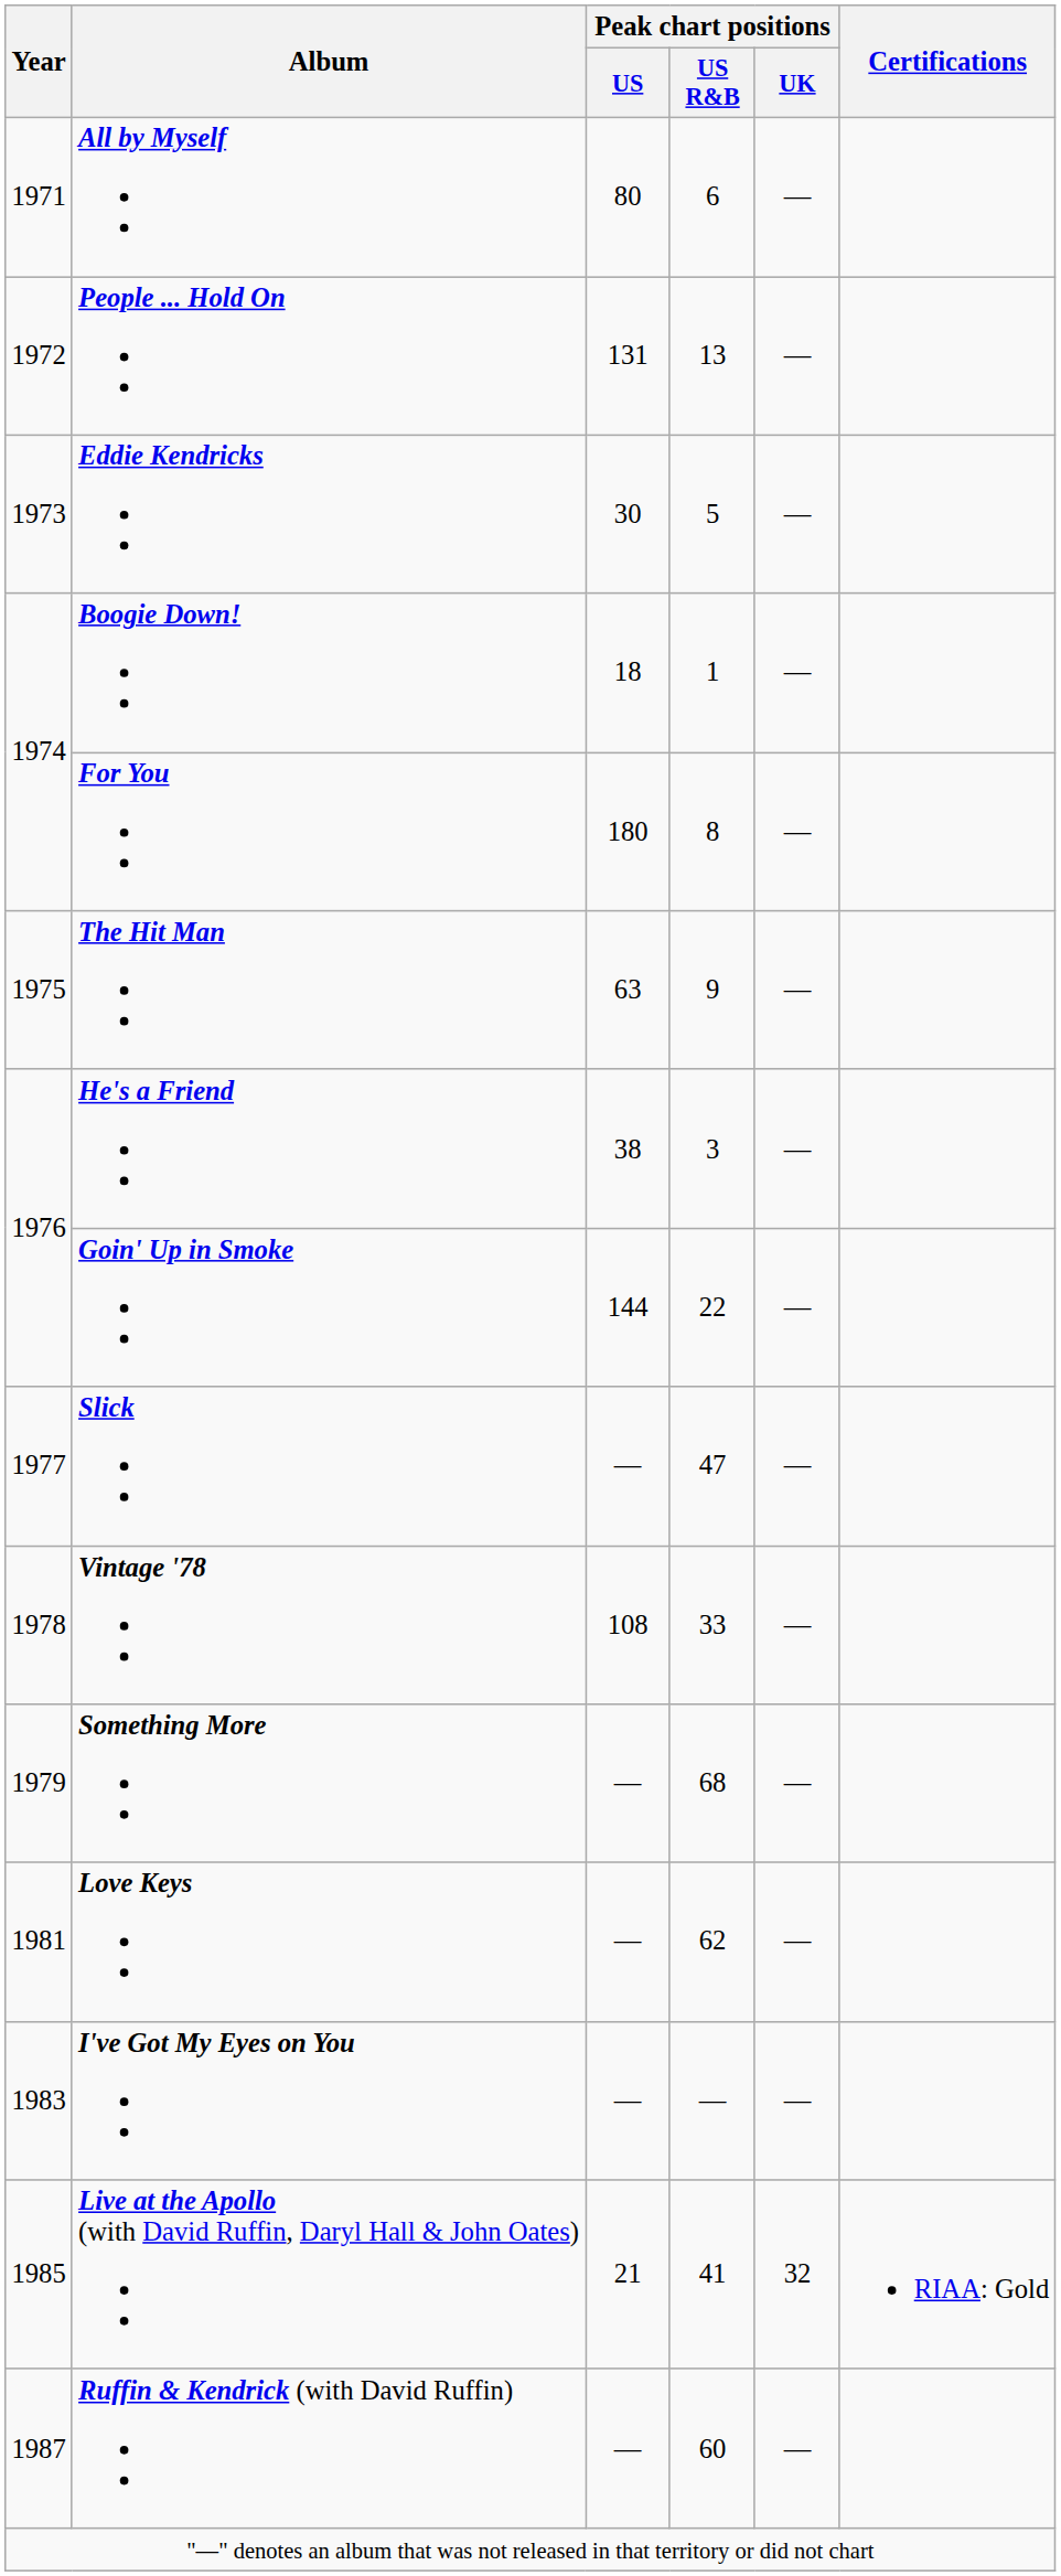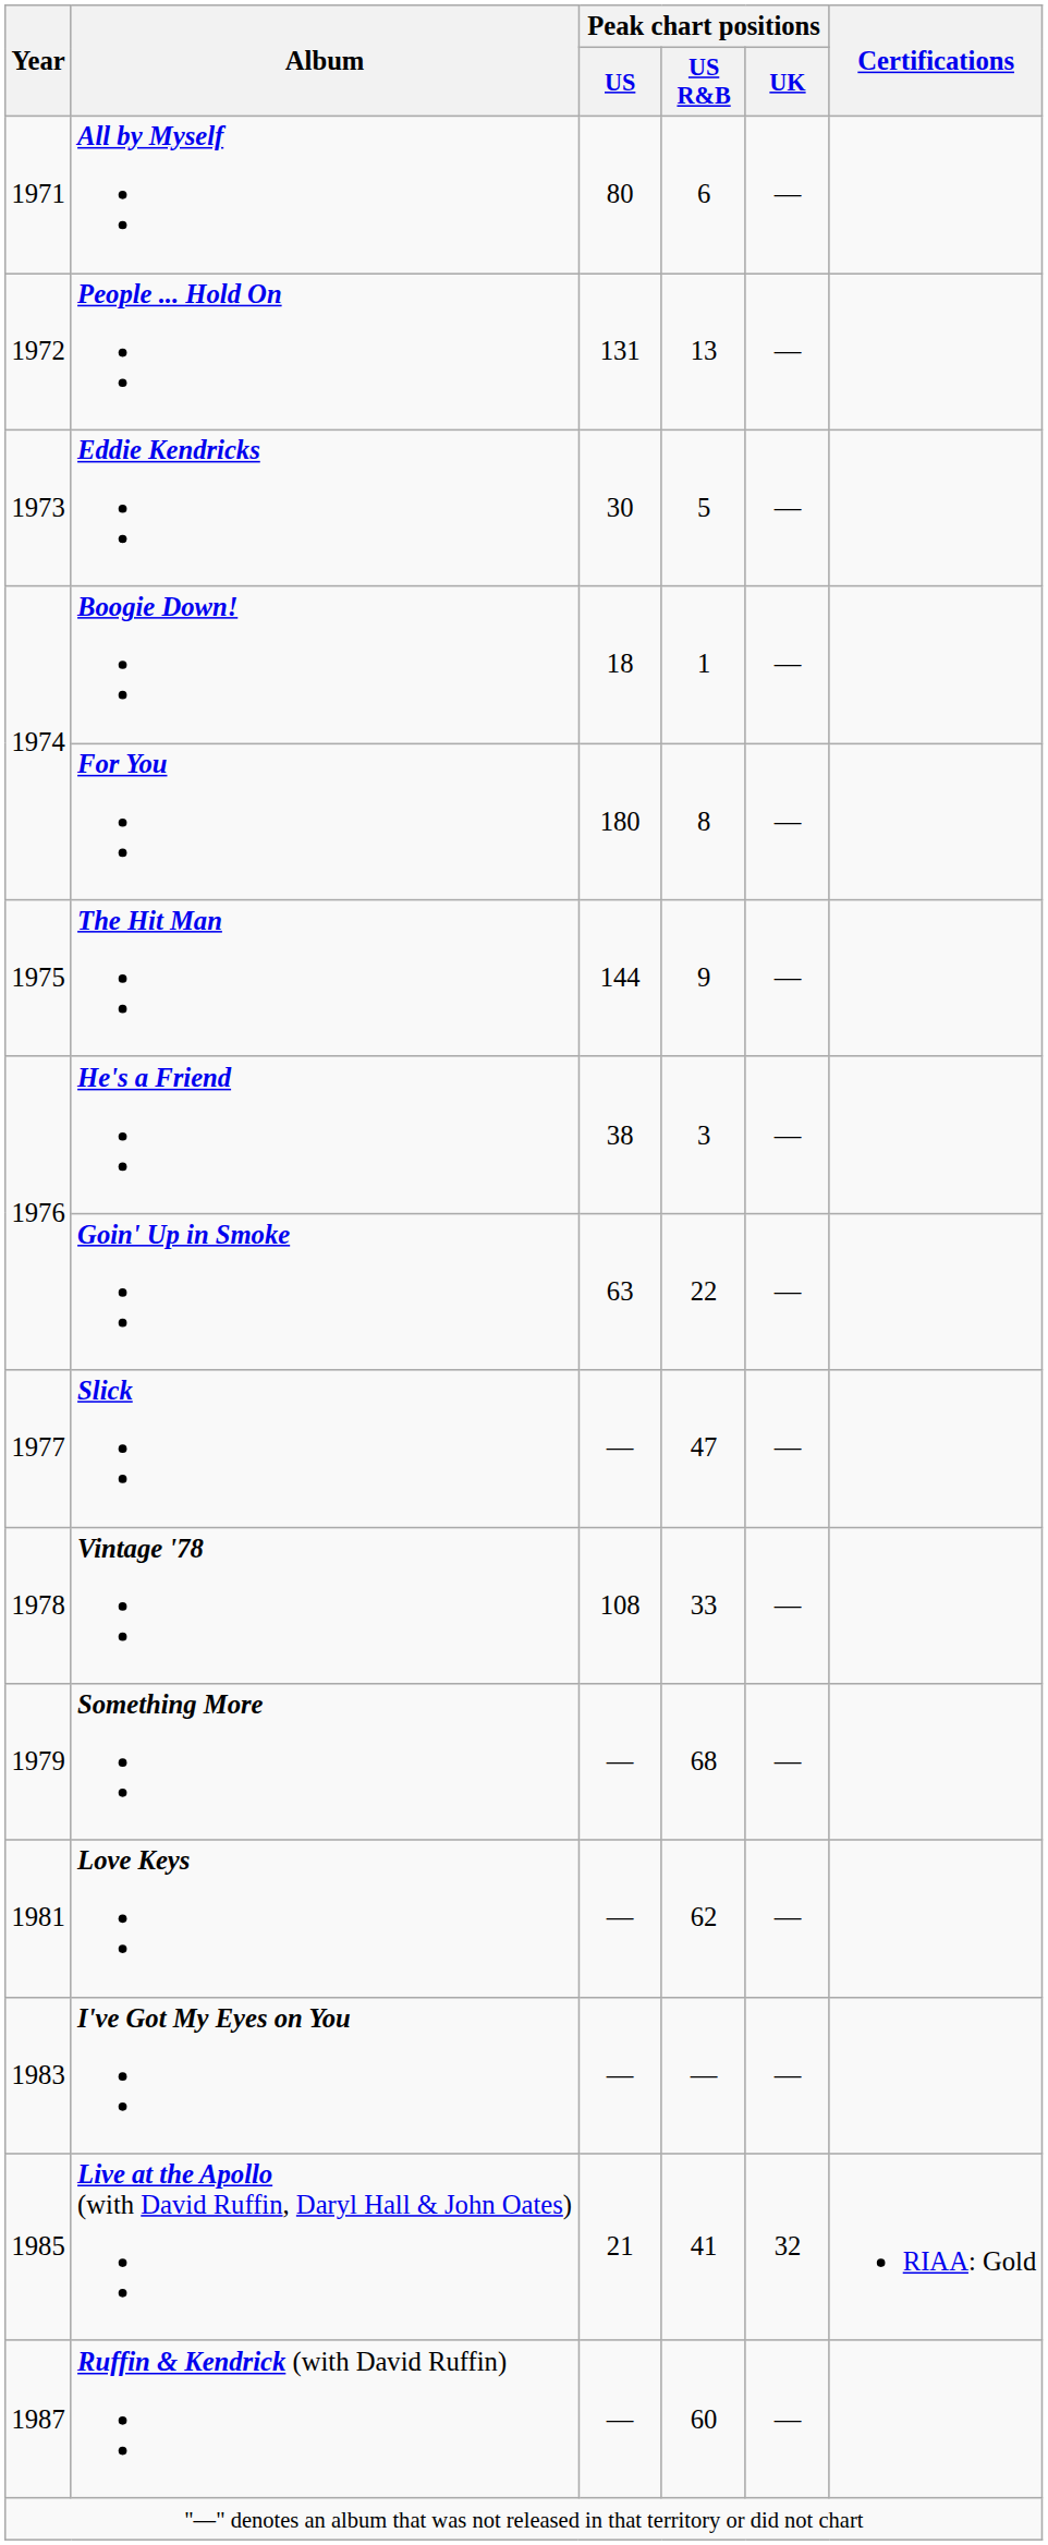 <table class="wikitable">
 <tr>
 <th rowspan="2">Year</th>
 <th rowspan="2">Album</th>
 <th colspan="3">Peak chart positions</th>
 <th rowspan="2"><a href='#'>Certifications</a></th>
 </tr>
 <tr>
 <th scope="col" style="width:3em;font-size:90%;"><a href='#'>US</a><br></th>
 <th scope="col" style="width:3em;font-size:90%;"><a href='#'>US R&B</a><br></th>
 <th scope="col" style="width:3em;font-size:90%;"><a href='#'>UK</a><br></th>
 </tr>
 <tr>
 <td>1971</td>
 <td><strong><em><a href='#'>All by Myself</a></em></strong><br><ul><li></li><li></li></ul></td>
 <td style="text-align:center;">80</td>
 <td style="text-align:center;">6</td>
 <td style="text-align:center;">—</td>
 <td></td>
 </tr>
 <tr>
 <td>1972</td>
 <td><strong><em><a href='#'>People ... Hold On</a></em></strong><br><ul><li></li><li></li></ul></td>
 <td style="text-align:center;">131</td>
 <td style="text-align:center;">13</td>
 <td style="text-align:center;">—</td>
 <td></td>
 </tr>
 <tr>
 <td>1973</td>
 <td><strong><em><a href='#'>Eddie Kendricks</a></em></strong><br><ul><li></li><li></li></ul></td>
 <td style="text-align:center;">30</td>
 <td style="text-align:center;">5</td>
 <td style="text-align:center;">—</td>
 <td></td>
 </tr>
 <tr>
 <td rowspan="2">1974</td>
 <td><strong><em><a href='#'>Boogie Down!</a></em></strong><br><ul><li></li><li></li></ul></td>
 <td style="text-align:center;">18</td>
 <td style="text-align:center;">1</td>
 <td style="text-align:center;">—</td>
 </tr>
 <tr>
 <td><strong><em><a href='#'>For You</a></em></strong><br><ul><li></li><li></li></ul></td>
 <td style="text-align:center;">180</td>
 <td style="text-align:center;">8</td>
 <td style="text-align:center;">—</td>
 <td></td>
 </tr>
 <tr>
 <td>1975</td>
 <td><strong><em><a href='#'>The Hit Man</a></em></strong><br><ul><li></li><li></li></ul></td>
-<td style="text-align:center;">63</td>
+<td style="text-align:center;">144</td>
 <td style="text-align:center;">9</td>
 <td style="text-align:center;">—</td>
 <td></td>
 </tr>
 <tr>
 <td rowspan="2">1976</td>
 <td><strong><em><a href='#'>He's a Friend</a></em></strong><br><ul><li></li><li></li></ul></td>
 <td style="text-align:center;">38</td>
 <td style="text-align:center;">3</td>
 <td style="text-align:center;">—</td>
 <td></td>
 </tr>
 <tr>
 <td><strong><em><a href='#'>Goin' Up in Smoke</a></em></strong><br><ul><li></li><li></li></ul></td>
-<td style="text-align:center;">144</td>
+<td style="text-align:center;">63</td>
 <td style="text-align:center;">22</td>
 <td style="text-align:center;">—</td>
 <td></td>
 </tr>
 <tr>
 <td>1977</td>
 <td><strong><em><a href='#'>Slick</a></em></strong><br><ul><li></li><li></li></ul></td>
 <td style="text-align:center;">—</td>
 <td style="text-align:center;">47</td>
 <td style="text-align:center;">—</td>
 <td></td>
 </tr>
 <tr>
 <td>1978</td>
 <td><strong><em>Vintage '78</em></strong><br><ul><li></li><li></li></ul></td>
 <td style="text-align:center;">108</td>
 <td style="text-align:center;">33</td>
 <td style="text-align:center;">—</td>
 <td></td>
 </tr>
 <tr>
 <td>1979</td>
 <td><strong><em>Something More</em></strong><br><ul><li></li><li></li></ul></td>
 <td style="text-align:center;">—</td>
 <td style="text-align:center;">68</td>
 <td style="text-align:center;">—</td>
 <td></td>
 </tr>
 <tr>
 <td>1981</td>
 <td><strong><em>Love Keys</em></strong><br><ul><li></li><li></li></ul></td>
 <td style="text-align:center;">—</td>
 <td style="text-align:center;">62</td>
 <td style="text-align:center;">—</td>
 <td></td>
 </tr>
 <tr>
 <td>1983</td>
 <td><strong><em>I've Got My Eyes on You</em></strong><br><ul><li></li><li></li></ul></td>
 <td style="text-align:center;">—</td>
 <td style="text-align:center;">—</td>
 <td style="text-align:center;">—</td>
 <td></td>
 </tr>
 <tr>
 <td>1985</td>
 <td><strong><em><a href='#'>Live at the Apollo</a></em></strong> <br>(with <a href='#'>David Ruffin</a>, <a href='#'>Daryl Hall & John Oates</a>)<br><ul><li></li><li></li></ul></td>
 <td style="text-align:center;">21</td>
 <td style="text-align:center;">41</td>
 <td style="text-align:center;">32</td>
 <td><br><ul><li><a href='#'>RIAA</a>: Gold</li></ul></td>
 </tr>
 <tr>
 <td>1987</td>
 <td><strong><em><a href='#'>Ruffin & Kendrick</a></em></strong> (with David Ruffin)<br><ul><li></li><li></li></ul></td>
 <td style="text-align:center;">—</td>
 <td style="text-align:center;">60</td>
 <td style="text-align:center;">—</td>
 <td></td>
 </tr>
 <tr>
 <td colspan="6" style="text-align:center;"><small>"—" denotes an album that was not released in that territory or did not chart</small></td>
 </tr>
 </table>
